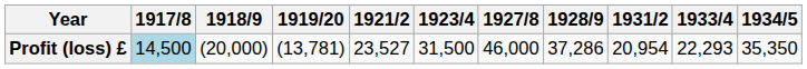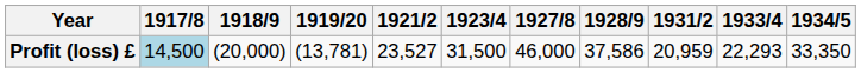 <table class="wikitable">
 <tr>
 <th>Year</th>
 <th>1917/8</th>
 <th>1918/9</th>
 <th>1919/20</th>
 <th>1921/2</th>
 <th>1923/4</th>
 <th>1927/8</th>
 <th>1928/9</th>
 <th>1931/2</th>
 <th>1933/4</th>
 <th>1934/5</th>
 </tr>
 <tr>
 <th>Profit (loss) £</th>
 <td style="background: lightblue;">14,500</td>
 <td>(20,000)</td>
 <td>(13,781)</td>
 <td>23,527</td>
 <td>31,500</td>
 <td>46,000</td>
-<td>37,286</td>
-<td>20,954</td>
+<td>37,586</td>
+<td>20,959</td>
 <td>22,293</td>
-<td>35,350</td>
+<td>33,350</td>
 </tr>
 </table>
